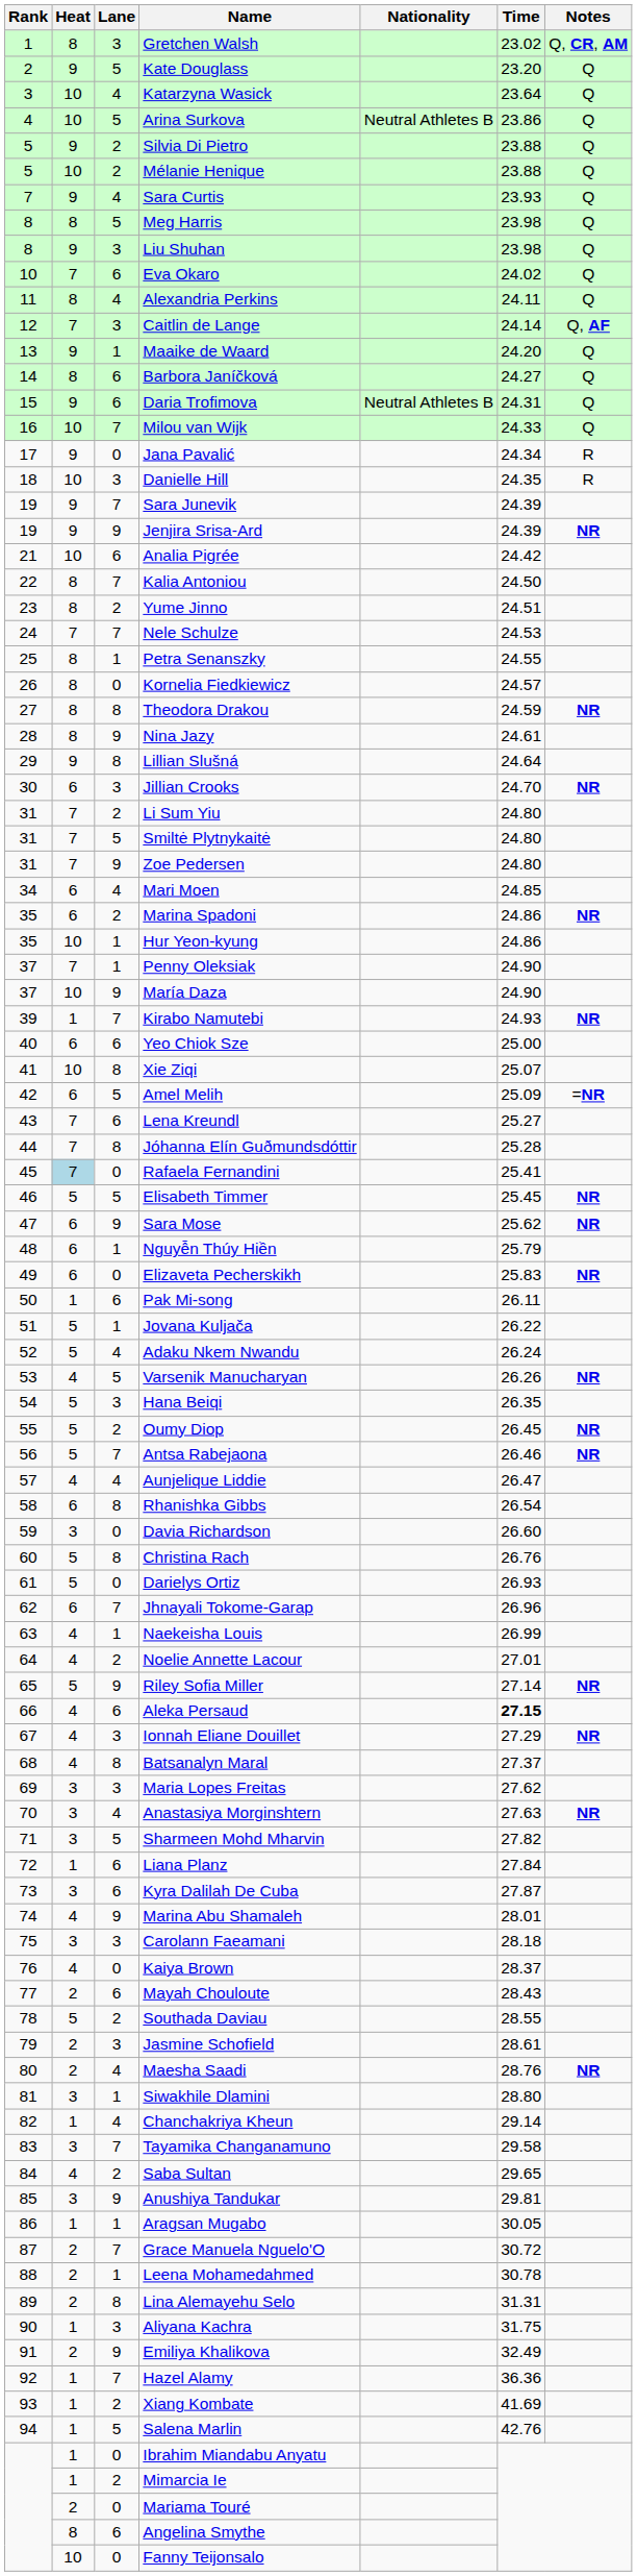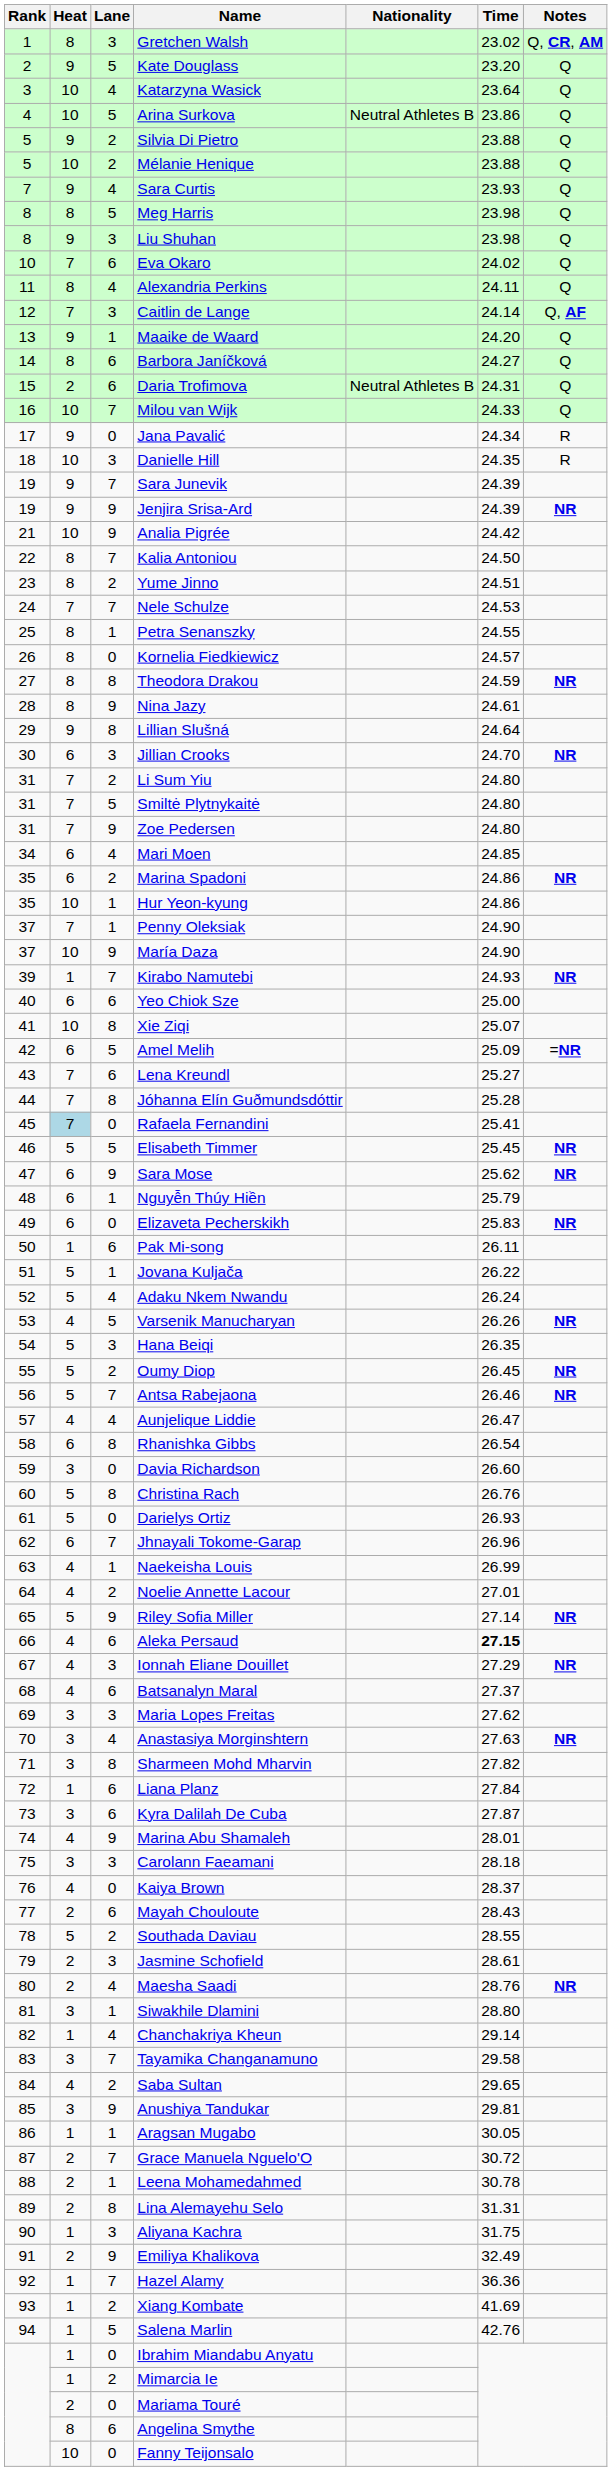 <table class="wikitable sortable" style="text-align:center">
 <tr>
 <th>Rank</th>
 <th>Heat</th>
 <th>Lane</th>
 <th>Name</th>
 <th>Nationality</th>
 <th>Time</th>
 <th>Notes</th>
 </tr>
 <tr bgcolor=ccffcc>
 <td>1</td>
 <td>8</td>
 <td>3</td>
 <td align=left><a href='#'>Gretchen Walsh</a></td>
 <td align=left></td>
 <td>23.02</td>
 <td>Q, <a href='#'><strong>CR</strong></a>, <a href='#'><strong>AM</strong></a></td>
 </tr>
 <tr bgcolor=ccffcc>
 <td>2</td>
 <td>9</td>
 <td>5</td>
 <td align=left><a href='#'>Kate Douglass</a></td>
 <td align=left></td>
 <td>23.20</td>
 <td>Q</td>
 </tr>
 <tr bgcolor=ccffcc>
 <td>3</td>
 <td>10</td>
 <td>4</td>
 <td align=left><a href='#'>Katarzyna Wasick</a></td>
 <td align=left></td>
 <td>23.64</td>
 <td>Q</td>
 </tr>
 <tr bgcolor=ccffcc>
 <td>4</td>
 <td>10</td>
 <td>5</td>
 <td align=left><a href='#'>Arina Surkova</a></td>
 <td align=left> Neutral Athletes B</td>
 <td>23.86</td>
 <td>Q</td>
 </tr>
 <tr bgcolor=ccffcc>
 <td>5</td>
 <td>9</td>
 <td>2</td>
 <td align=left><a href='#'>Silvia Di Pietro</a></td>
 <td align=left></td>
 <td>23.88</td>
 <td>Q</td>
 </tr>
 <tr bgcolor=ccffcc>
 <td>5</td>
 <td>10</td>
 <td>2</td>
 <td align=left><a href='#'>Mélanie Henique</a></td>
 <td align=left></td>
 <td>23.88</td>
 <td>Q</td>
 </tr>
 <tr bgcolor=ccffcc>
 <td>7</td>
 <td>9</td>
 <td>4</td>
 <td align=left><a href='#'>Sara Curtis</a></td>
 <td align=left></td>
 <td>23.93</td>
 <td>Q</td>
 </tr>
 <tr bgcolor=ccffcc>
 <td>8</td>
 <td>8</td>
 <td>5</td>
 <td align=left><a href='#'>Meg Harris</a></td>
 <td align=left></td>
 <td>23.98</td>
 <td>Q</td>
 </tr>
 <tr bgcolor=ccffcc>
 <td>8</td>
 <td>9</td>
 <td>3</td>
 <td align=left><a href='#'>Liu Shuhan</a></td>
 <td align=left></td>
 <td>23.98</td>
 <td>Q</td>
 </tr>
 <tr bgcolor=ccffcc>
 <td>10</td>
 <td>7</td>
 <td>6</td>
 <td align=left><a href='#'>Eva Okaro</a></td>
 <td align=left></td>
 <td>24.02</td>
 <td>Q</td>
 </tr>
 <tr bgcolor=ccffcc>
 <td>11</td>
 <td>8</td>
 <td>4</td>
 <td align=left><a href='#'>Alexandria Perkins</a></td>
 <td align=left></td>
 <td>24.11</td>
 <td>Q</td>
 </tr>
 <tr bgcolor=ccffcc>
 <td>12</td>
 <td>7</td>
 <td>3</td>
 <td align=left><a href='#'>Caitlin de Lange</a></td>
 <td align=left></td>
 <td>24.14</td>
 <td>Q, <a href='#'><strong>AF</strong></a></td>
 </tr>
 <tr bgcolor=ccffcc>
 <td>13</td>
 <td>9</td>
 <td>1</td>
 <td align=left><a href='#'>Maaike de Waard</a></td>
 <td align=left></td>
 <td>24.20</td>
 <td>Q</td>
 </tr>
 <tr bgcolor=ccffcc>
 <td>14</td>
 <td>8</td>
 <td>6</td>
 <td align=left><a href='#'>Barbora Janíčková</a></td>
 <td align=left></td>
 <td>24.27</td>
 <td>Q</td>
 </tr>
 <tr bgcolor=ccffcc>
 <td>15</td>
-<td>9</td>
+<td>2</td>
 <td>6</td>
 <td align=left><a href='#'>Daria Trofimova</a></td>
 <td align=left> Neutral Athletes B</td>
 <td>24.31</td>
 <td>Q</td>
 </tr>
 <tr bgcolor=ccffcc>
 <td>16</td>
 <td>10</td>
 <td>7</td>
 <td align=left><a href='#'>Milou van Wijk</a></td>
 <td align=left></td>
 <td>24.33</td>
 <td>Q</td>
 </tr>
 <tr>
 <td>17</td>
 <td>9</td>
 <td>0</td>
 <td align=left><a href='#'>Jana Pavalić</a></td>
 <td align=left></td>
 <td>24.34</td>
 <td>R</td>
 </tr>
 <tr>
 <td>18</td>
 <td>10</td>
 <td>3</td>
 <td align=left><a href='#'>Danielle Hill</a></td>
 <td align=left></td>
 <td>24.35</td>
 <td>R</td>
 </tr>
 <tr>
 <td>19</td>
 <td>9</td>
 <td>7</td>
 <td align=left><a href='#'>Sara Junevik</a></td>
 <td align=left></td>
 <td>24.39</td>
 <td></td>
 </tr>
 <tr>
 <td>19</td>
 <td>9</td>
 <td>9</td>
 <td align=left><a href='#'>Jenjira Srisa-Ard</a></td>
 <td align=left></td>
 <td>24.39</td>
 <td><strong><a href='#'>NR</a></strong></td>
 </tr>
 <tr>
 <td>21</td>
 <td>10</td>
-<td>6</td>
+<td>9</td>
 <td align=left><a href='#'>Analia Pigrée</a></td>
 <td align=left></td>
 <td>24.42</td>
 <td></td>
 </tr>
 <tr>
 <td>22</td>
 <td>8</td>
 <td>7</td>
 <td align=left><a href='#'>Kalia Antoniou</a></td>
 <td align=left></td>
 <td>24.50</td>
 <td></td>
 </tr>
 <tr>
 <td>23</td>
 <td>8</td>
 <td>2</td>
 <td align=left><a href='#'>Yume Jinno</a></td>
 <td align=left></td>
 <td>24.51</td>
 <td></td>
 </tr>
 <tr>
 <td>24</td>
 <td>7</td>
 <td>7</td>
 <td align=left><a href='#'>Nele Schulze</a></td>
 <td align=left></td>
 <td>24.53</td>
 <td></td>
 </tr>
 <tr>
 <td>25</td>
 <td>8</td>
 <td>1</td>
 <td align=left><a href='#'>Petra Senanszky</a></td>
 <td align=left></td>
 <td>24.55</td>
 <td></td>
 </tr>
 <tr>
 <td>26</td>
 <td>8</td>
 <td>0</td>
 <td align=left><a href='#'>Kornelia Fiedkiewicz</a></td>
 <td align=left></td>
 <td>24.57</td>
 <td></td>
 </tr>
 <tr>
 <td>27</td>
 <td>8</td>
 <td>8</td>
 <td align=left><a href='#'>Theodora Drakou</a></td>
 <td align=left></td>
 <td>24.59</td>
 <td><strong><a href='#'>NR</a></strong></td>
 </tr>
 <tr>
 <td>28</td>
 <td>8</td>
 <td>9</td>
 <td align=left><a href='#'>Nina Jazy</a></td>
 <td align=left></td>
 <td>24.61</td>
 <td></td>
 </tr>
 <tr>
 <td>29</td>
 <td>9</td>
 <td>8</td>
 <td align=left><a href='#'>Lillian Slušná</a></td>
 <td align=left></td>
 <td>24.64</td>
 <td></td>
 </tr>
 <tr>
 <td>30</td>
 <td>6</td>
 <td>3</td>
 <td align=left><a href='#'>Jillian Crooks</a></td>
 <td align=left></td>
 <td>24.70</td>
 <td><strong><a href='#'>NR</a></strong></td>
 </tr>
 <tr>
 <td>31</td>
 <td>7</td>
 <td>2</td>
 <td align=left><a href='#'>Li Sum Yiu</a></td>
 <td align=left></td>
 <td>24.80</td>
 <td></td>
 </tr>
 <tr>
 <td>31</td>
 <td>7</td>
 <td>5</td>
 <td align=left><a href='#'>Smiltė Plytnykaitė</a></td>
 <td align=left></td>
 <td>24.80</td>
 <td></td>
 </tr>
 <tr>
 <td>31</td>
 <td>7</td>
 <td>9</td>
 <td align=left><a href='#'>Zoe Pedersen</a></td>
 <td align=left></td>
 <td>24.80</td>
 <td></td>
 </tr>
 <tr>
 <td>34</td>
 <td>6</td>
 <td>4</td>
 <td align=left><a href='#'>Mari Moen</a></td>
 <td align=left></td>
 <td>24.85</td>
 <td></td>
 </tr>
 <tr>
 <td>35</td>
 <td>6</td>
 <td>2</td>
 <td align=left><a href='#'>Marina Spadoni</a></td>
 <td align=left></td>
 <td>24.86</td>
 <td><strong><a href='#'>NR</a></strong></td>
 </tr>
 <tr>
 <td>35</td>
 <td>10</td>
 <td>1</td>
 <td align=left><a href='#'>Hur Yeon-kyung</a></td>
 <td align=left></td>
 <td>24.86</td>
 <td></td>
 </tr>
 <tr>
 <td>37</td>
 <td>7</td>
 <td>1</td>
 <td align=left><a href='#'>Penny Oleksiak</a></td>
 <td align=left></td>
 <td>24.90</td>
 <td></td>
 </tr>
 <tr>
 <td>37</td>
 <td>10</td>
 <td>9</td>
 <td align=left><a href='#'>María Daza</a></td>
 <td align=left></td>
 <td>24.90</td>
 <td></td>
 </tr>
 <tr>
 <td>39</td>
 <td>1</td>
 <td>7</td>
 <td align=left><a href='#'>Kirabo Namutebi</a></td>
 <td align=left></td>
 <td>24.93</td>
 <td><strong><a href='#'>NR</a></strong></td>
 </tr>
 <tr>
 <td>40</td>
 <td>6</td>
 <td>6</td>
 <td align=left><a href='#'>Yeo Chiok Sze</a></td>
 <td align=left></td>
 <td>25.00</td>
 <td></td>
 </tr>
 <tr>
 <td>41</td>
 <td>10</td>
 <td>8</td>
 <td align=left><a href='#'>Xie Ziqi</a></td>
 <td align=left></td>
 <td>25.07</td>
 <td></td>
 </tr>
 <tr>
 <td>42</td>
 <td>6</td>
 <td>5</td>
 <td align=left><a href='#'>Amel Melih</a></td>
 <td align=left></td>
 <td>25.09</td>
 <td>=<strong><a href='#'>NR</a></strong></td>
 </tr>
 <tr>
 <td>43</td>
 <td>7</td>
 <td>6</td>
 <td align=left><a href='#'>Lena Kreundl</a></td>
 <td align=left></td>
 <td>25.27</td>
 <td></td>
 </tr>
 <tr>
 <td>44</td>
 <td>7</td>
 <td>8</td>
 <td align=left><a href='#'>Jóhanna Elín Guðmundsdóttir</a></td>
 <td align=left></td>
 <td>25.28</td>
 <td></td>
 </tr>
 <tr>
 <td>45</td>
 <td style="background: lightblue;">7</td>
 <td>0</td>
 <td align=left><a href='#'>Rafaela Fernandini</a></td>
 <td align=left></td>
 <td>25.41</td>
 <td></td>
 </tr>
 <tr>
 <td>46</td>
 <td>5</td>
 <td>5</td>
 <td align=left><a href='#'>Elisabeth Timmer</a></td>
 <td align=left></td>
 <td>25.45</td>
 <td><strong><a href='#'>NR</a></strong></td>
 </tr>
 <tr>
 <td>47</td>
 <td>6</td>
 <td>9</td>
 <td align=left><a href='#'>Sara Mose</a></td>
 <td align=left></td>
 <td>25.62</td>
 <td><strong><a href='#'>NR</a></strong></td>
 </tr>
 <tr>
 <td>48</td>
 <td>6</td>
 <td>1</td>
 <td align=left><a href='#'>Nguyễn Thúy Hiền</a></td>
 <td align=left></td>
 <td>25.79</td>
 <td></td>
 </tr>
 <tr>
 <td>49</td>
 <td>6</td>
 <td>0</td>
 <td align=left><a href='#'>Elizaveta Pecherskikh</a></td>
 <td align=left></td>
 <td>25.83</td>
 <td><strong><a href='#'>NR</a></strong></td>
 </tr>
 <tr>
 <td>50</td>
 <td>1</td>
 <td>6</td>
 <td align=left><a href='#'>Pak Mi-song</a></td>
 <td align=left></td>
 <td>26.11</td>
 <td></td>
 </tr>
 <tr>
 <td>51</td>
 <td>5</td>
 <td>1</td>
 <td align=left><a href='#'>Jovana Kuljača</a></td>
 <td align=left></td>
 <td>26.22</td>
 <td></td>
 </tr>
 <tr>
 <td>52</td>
 <td>5</td>
 <td>4</td>
 <td align=left><a href='#'>Adaku Nkem Nwandu</a></td>
 <td align=left></td>
 <td>26.24</td>
 <td></td>
 </tr>
 <tr>
 <td>53</td>
 <td>4</td>
 <td>5</td>
 <td align=left><a href='#'>Varsenik Manucharyan</a></td>
 <td align=left></td>
 <td>26.26</td>
 <td><strong><a href='#'>NR</a></strong></td>
 </tr>
 <tr>
 <td>54</td>
 <td>5</td>
 <td>3</td>
 <td align=left><a href='#'>Hana Beiqi</a></td>
 <td align=left></td>
 <td>26.35</td>
 <td></td>
 </tr>
 <tr>
 <td>55</td>
 <td>5</td>
 <td>2</td>
 <td align=left><a href='#'>Oumy Diop</a></td>
 <td align=left></td>
 <td>26.45</td>
 <td><strong><a href='#'>NR</a></strong></td>
 </tr>
 <tr>
 <td>56</td>
 <td>5</td>
 <td>7</td>
 <td align=left><a href='#'>Antsa Rabejaona</a></td>
 <td align=left></td>
 <td>26.46</td>
 <td><strong><a href='#'>NR</a></strong></td>
 </tr>
 <tr>
 <td>57</td>
 <td>4</td>
 <td>4</td>
 <td align=left><a href='#'>Aunjelique Liddie</a></td>
 <td align=left></td>
 <td>26.47</td>
 <td></td>
 </tr>
 <tr>
 <td>58</td>
 <td>6</td>
 <td>8</td>
 <td align=left><a href='#'>Rhanishka Gibbs</a></td>
 <td align=left></td>
 <td>26.54</td>
 <td></td>
 </tr>
 <tr>
 <td>59</td>
 <td>3</td>
 <td>0</td>
 <td align=left><a href='#'>Davia Richardson</a></td>
 <td align=left></td>
 <td>26.60</td>
 <td></td>
 </tr>
 <tr>
 <td>60</td>
 <td>5</td>
 <td>8</td>
 <td align=left><a href='#'>Christina Rach</a></td>
 <td align=left></td>
 <td>26.76</td>
 <td></td>
 </tr>
 <tr>
 <td>61</td>
 <td>5</td>
 <td>0</td>
 <td align=left><a href='#'>Darielys Ortiz</a></td>
 <td align=left></td>
 <td>26.93</td>
 <td></td>
 </tr>
 <tr>
 <td>62</td>
 <td>6</td>
 <td>7</td>
 <td align=left><a href='#'>Jhnayali Tokome-Garap</a></td>
 <td align=left></td>
 <td>26.96</td>
 <td></td>
 </tr>
 <tr>
 <td>63</td>
 <td>4</td>
 <td>1</td>
 <td align=left><a href='#'>Naekeisha Louis</a></td>
 <td align=left></td>
 <td>26.99</td>
 <td></td>
 </tr>
 <tr>
 <td>64</td>
 <td>4</td>
 <td>2</td>
 <td align=left><a href='#'>Noelie Annette Lacour</a></td>
 <td align=left></td>
 <td>27.01</td>
 <td></td>
 </tr>
 <tr>
 <td>65</td>
 <td>5</td>
 <td>9</td>
 <td align=left><a href='#'>Riley Sofia Miller</a></td>
 <td align=left></td>
 <td>27.14</td>
 <td><strong><a href='#'>NR</a></strong></td>
 </tr>
 <tr>
 <td>66</td>
 <td>4</td>
 <td>6</td>
 <td align=left><a href='#'>Aleka Persaud</a></td>
 <td align=left></td>
 <td><strong>27.15</strong></td>
 <td></td>
 </tr>
 <tr>
 <td>67</td>
 <td>4</td>
 <td>3</td>
 <td align=left><a href='#'>Ionnah Eliane Douillet</a></td>
 <td align=left></td>
 <td>27.29</td>
 <td><strong><a href='#'>NR</a></strong></td>
 </tr>
 <tr>
 <td>68</td>
 <td>4</td>
-<td>8</td>
+<td>6</td>
 <td align=left><a href='#'>Batsanalyn Maral</a></td>
 <td align=left></td>
 <td>27.37</td>
 <td></td>
 </tr>
 <tr>
 <td>69</td>
 <td>3</td>
 <td>3</td>
 <td align=left><a href='#'>Maria Lopes Freitas</a></td>
 <td align=left></td>
 <td>27.62</td>
 <td></td>
 </tr>
 <tr>
 <td>70</td>
 <td>3</td>
 <td>4</td>
 <td align=left><a href='#'>Anastasiya Morginshtern</a></td>
 <td align=left></td>
 <td>27.63</td>
 <td><strong><a href='#'>NR</a></strong></td>
 </tr>
 <tr>
 <td>71</td>
 <td>3</td>
-<td>5</td>
+<td>8</td>
 <td align=left><a href='#'>Sharmeen Mohd Mharvin</a></td>
 <td align=left></td>
 <td>27.82</td>
 <td></td>
 </tr>
 <tr>
 <td>72</td>
 <td>1</td>
 <td>6</td>
 <td align=left><a href='#'>Liana Planz</a></td>
 <td align=left></td>
 <td>27.84</td>
 <td></td>
 </tr>
 <tr>
 <td>73</td>
 <td>3</td>
 <td>6</td>
 <td align=left><a href='#'>Kyra Dalilah De Cuba</a></td>
 <td align=left></td>
 <td>27.87</td>
 <td></td>
 </tr>
 <tr>
 <td>74</td>
 <td>4</td>
 <td>9</td>
 <td align=left><a href='#'>Marina Abu Shamaleh</a></td>
 <td align=left></td>
 <td>28.01</td>
 <td></td>
 </tr>
 <tr>
 <td>75</td>
 <td>3</td>
 <td>3</td>
 <td align=left><a href='#'>Carolann Faeamani</a></td>
 <td align=left></td>
 <td>28.18</td>
 <td></td>
 </tr>
 <tr>
 <td>76</td>
 <td>4</td>
 <td>0</td>
 <td align=left><a href='#'>Kaiya Brown</a></td>
 <td align=left></td>
 <td>28.37</td>
 <td></td>
 </tr>
 <tr>
 <td>77</td>
 <td>2</td>
 <td>6</td>
 <td align=left><a href='#'>Mayah Chouloute</a></td>
 <td align=left></td>
 <td>28.43</td>
 <td></td>
 </tr>
 <tr>
 <td>78</td>
 <td>5</td>
 <td>2</td>
 <td align=left><a href='#'>Southada Daviau</a></td>
 <td align=left></td>
 <td>28.55</td>
 <td></td>
 </tr>
 <tr>
 <td>79</td>
 <td>2</td>
 <td>3</td>
 <td align=left><a href='#'>Jasmine Schofield</a></td>
 <td align=left></td>
 <td>28.61</td>
 <td></td>
 </tr>
 <tr>
 <td>80</td>
 <td>2</td>
 <td>4</td>
 <td align=left><a href='#'>Maesha Saadi</a></td>
 <td align=left></td>
 <td>28.76</td>
 <td><strong><a href='#'>NR</a></strong></td>
 </tr>
 <tr>
 <td>81</td>
 <td>3</td>
 <td>1</td>
 <td align=left><a href='#'>Siwakhile Dlamini</a></td>
 <td align=left></td>
 <td>28.80</td>
 <td></td>
 </tr>
 <tr>
 <td>82</td>
 <td>1</td>
 <td>4</td>
 <td align=left><a href='#'>Chanchakriya Kheun</a></td>
 <td align=left></td>
 <td>29.14</td>
 <td></td>
 </tr>
 <tr>
 <td>83</td>
 <td>3</td>
 <td>7</td>
 <td align=left><a href='#'>Tayamika Changanamuno</a></td>
 <td align=left></td>
 <td>29.58</td>
 <td></td>
 </tr>
 <tr>
 <td>84</td>
 <td>4</td>
 <td>2</td>
 <td align=left><a href='#'>Saba Sultan</a></td>
 <td align=left></td>
 <td>29.65</td>
 <td></td>
 </tr>
 <tr>
 <td>85</td>
 <td>3</td>
 <td>9</td>
 <td align=left><a href='#'>Anushiya Tandukar</a></td>
 <td align=left></td>
 <td>29.81</td>
 <td></td>
 </tr>
 <tr>
 <td>86</td>
 <td>1</td>
 <td>1</td>
 <td align=left><a href='#'>Aragsan Mugabo</a></td>
 <td align=left></td>
 <td>30.05</td>
 <td></td>
 </tr>
 <tr>
 <td>87</td>
 <td>2</td>
 <td>7</td>
 <td align=left><a href='#'>Grace Manuela Nguelo'O</a></td>
 <td align=left></td>
 <td>30.72</td>
 <td></td>
 </tr>
 <tr>
 <td>88</td>
 <td>2</td>
 <td>1</td>
 <td align=left><a href='#'>Leena Mohamedahmed</a></td>
 <td align=left></td>
 <td>30.78</td>
 <td></td>
 </tr>
 <tr>
 <td>89</td>
 <td>2</td>
 <td>8</td>
 <td align=left><a href='#'>Lina Alemayehu Selo</a></td>
 <td align=left></td>
 <td>31.31</td>
 <td></td>
 </tr>
 <tr>
 <td>90</td>
 <td>1</td>
 <td>3</td>
 <td align=left><a href='#'>Aliyana Kachra</a></td>
 <td align=left></td>
 <td>31.75</td>
 <td></td>
 </tr>
 <tr>
 <td>91</td>
 <td>2</td>
 <td>9</td>
 <td align=left><a href='#'>Emiliya Khalikova</a></td>
 <td align=left></td>
 <td>32.49</td>
 <td></td>
 </tr>
 <tr>
 <td>92</td>
 <td>1</td>
 <td>7</td>
 <td align=left><a href='#'>Hazel Alamy</a></td>
 <td align=left></td>
 <td>36.36</td>
 <td></td>
 </tr>
 <tr>
 <td>93</td>
 <td>1</td>
 <td>2</td>
 <td align=left><a href='#'>Xiang Kombate</a></td>
 <td align=left></td>
 <td>41.69</td>
 <td></td>
 </tr>
 <tr>
 <td>94</td>
 <td>1</td>
 <td>5</td>
 <td align=left><a href='#'>Salena Marlin</a></td>
 <td align=left></td>
 <td>42.76</td>
 <td></td>
 </tr>
 <tr>
 <td rowspan=5></td>
 <td>1</td>
 <td>0</td>
 <td align=left><a href='#'>Ibrahim Miandabu Anyatu</a></td>
 <td align=left></td>
 <td colspan=2 rowspan=5></td>
 </tr>
 <tr>
 <td>1</td>
 <td>2</td>
 <td align=left><a href='#'>Mimarcia Ie</a></td>
 <td align=left></td>
 </tr>
 <tr>
 <td>2</td>
 <td>0</td>
 <td align=left><a href='#'>Mariama Touré</a></td>
 <td align=left></td>
 </tr>
 <tr>
 <td>8</td>
 <td>6</td>
 <td align=left><a href='#'>Angelina Smythe</a></td>
 <td align=left></td>
 </tr>
 <tr>
 <td>10</td>
 <td>0</td>
 <td align=left><a href='#'>Fanny Teijonsalo</a></td>
 <td align=left></td>
 </tr>
 </table>
